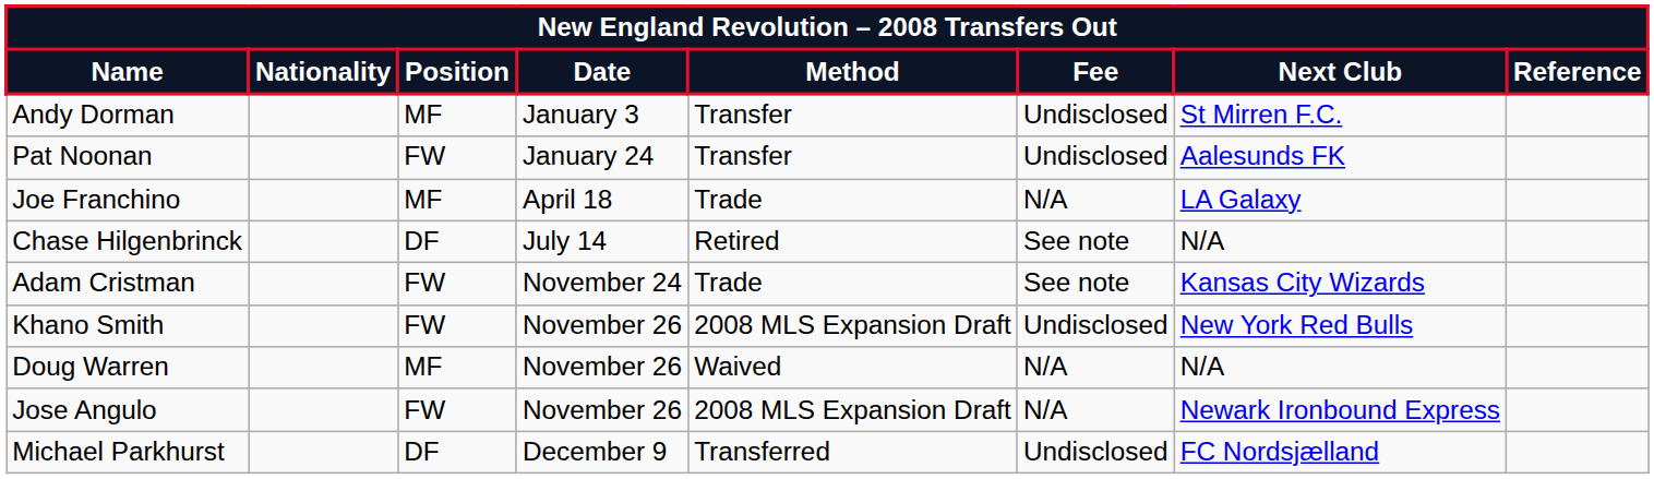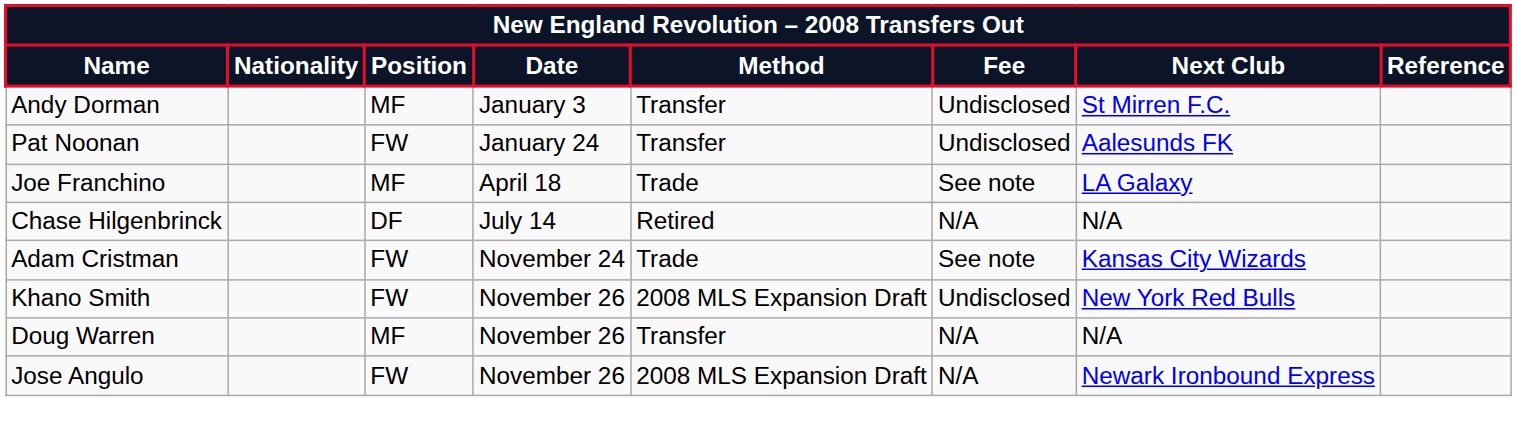 <table class="wikitable">
 <tr>
 <th colspan="8" style="background:#0c1527; color:#fff; border:2px solid #e20e2a; text-align: center; font-weight:bold;">New England Revolution – 2008 Transfers Out</th>
 </tr>
 <tr>
 <th style="background:#0c1527; color:#fff; border:2px solid #e20e2a;" scope="col">Name</th>
 <th style="background:#0c1527; color:#fff; border:2px solid #e20e2a;" scope="col">Nationality</th>
 <th style="background:#0c1527; color:#fff; border:2px solid #e20e2a;" scope="col">Position</th>
 <th style="background:#0c1527; color:#fff; border:2px solid #e20e2a;" scope="col">Date</th>
 <th style="background:#0c1527; color:#fff; border:2px solid #e20e2a;" scope="col">Method</th>
 <th style="background:#0c1527; color:#fff; border:2px solid #e20e2a;" scope="col">Fee</th>
 <th style="background:#0c1527; color:#fff; border:2px solid #e20e2a;" scope="col">Next Club</th>
 <th style="background:#0c1527; color:#fff; border:2px solid #e20e2a;" scope="col">Reference</th>
 </tr>
 <tr>
 <td>Andy Dorman</td>
 <td></td>
 <td>MF</td>
 <td>January 3</td>
 <td>Transfer</td>
 <td>Undisclosed</td>
 <td> <a href='#'>St Mirren F.C.</a></td>
 <td></td>
 </tr>
 <tr>
 <td>Pat Noonan</td>
 <td></td>
 <td>FW</td>
 <td>January 24</td>
 <td>Transfer</td>
 <td>Undisclosed</td>
 <td> <a href='#'>Aalesunds FK</a></td>
 <td></td>
 </tr>
 <tr>
 <td>Joe Franchino</td>
 <td></td>
 <td>MF</td>
 <td>April 18</td>
 <td>Trade</td>
-<td>N/A</td>
+<td>See note</td>
 <td> <a href='#'>LA Galaxy</a></td>
 <td></td>
 </tr>
 <tr>
 <td>Chase Hilgenbrinck</td>
 <td></td>
 <td>DF</td>
 <td>July 14</td>
 <td>Retired</td>
-<td>See note</td>
+<td>N/A</td>
 <td>N/A</td>
 <td></td>
 </tr>
 <tr>
 <td>Adam Cristman</td>
 <td></td>
 <td>FW</td>
 <td>November 24</td>
 <td>Trade</td>
 <td>See note</td>
 <td> <a href='#'>Kansas City Wizards</a></td>
 <td></td>
 </tr>
 <tr>
 <td>Khano Smith</td>
 <td></td>
 <td>FW</td>
 <td>November 26</td>
 <td>2008 MLS Expansion Draft</td>
 <td>Undisclosed</td>
 <td> <a href='#'>New York Red Bulls</a></td>
 <td></td>
 </tr>
 <tr>
 <td>Doug Warren</td>
 <td></td>
 <td>MF</td>
 <td>November 26</td>
-<td>Waived</td>
+<td>Transfer</td>
 <td>N/A</td>
 <td>N/A</td>
 <td></td>
 </tr>
 <tr>
 <td>Jose Angulo</td>
 <td></td>
 <td>FW</td>
 <td>November 26</td>
 <td>2008 MLS Expansion Draft</td>
 <td>N/A</td>
 <td> <a href='#'>Newark Ironbound Express</a></td>
 <td></td>
 </tr>
-<tr>
-<td>Michael Parkhurst</td>
-<td></td>
-<td>DF</td>
-<td>December 9</td>
-<td>Transferred</td>
-<td>Undisclosed</td>
-<td> <a href='#'>FC Nordsjælland</a></td>
-<td></td>
-</tr>
 </table>
